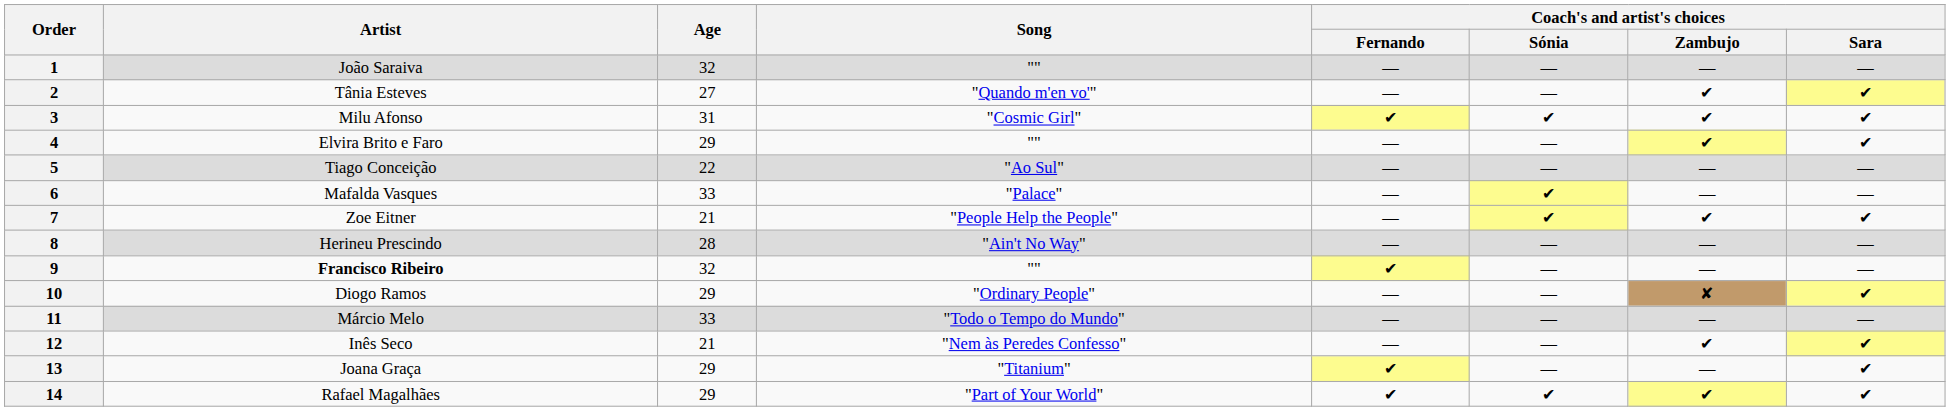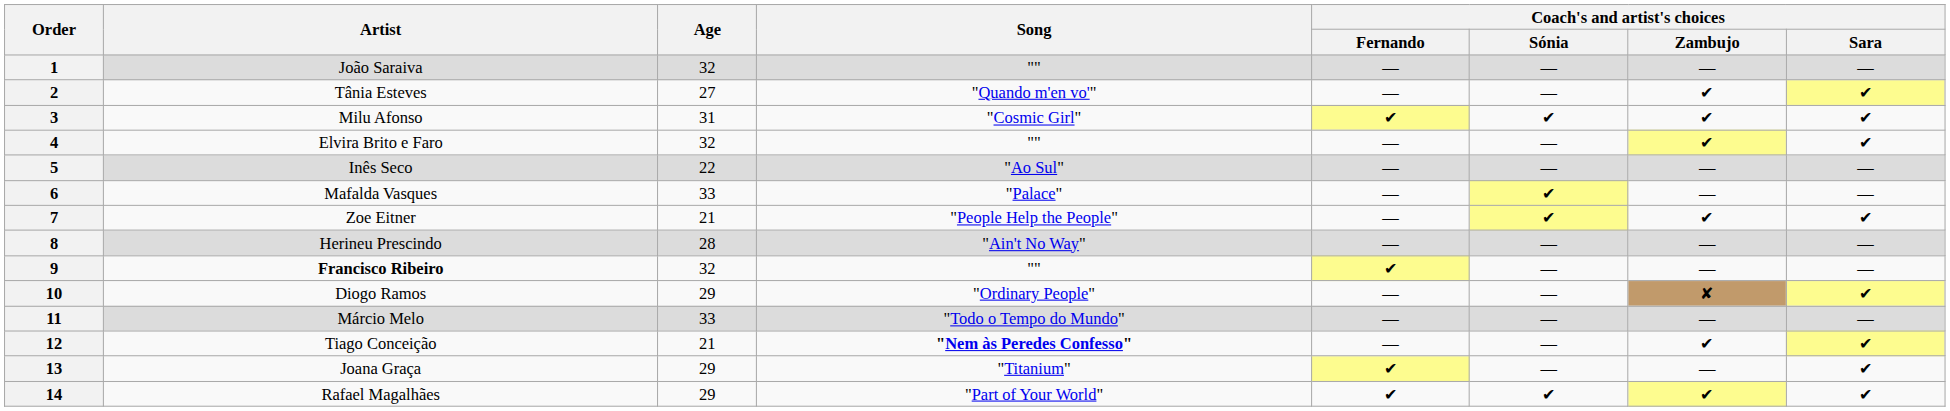 <table class="wikitable" style="text-align:center; line-height:17px; width:95%">
 <tr>
 <th rowspan="2" width="05%">Order</th>
 <th rowspan="2" width="28%">Artist</th>
 <th rowspan="2" width="05%">Age</th>
 <th rowspan="2" width="28%">Song</th>
 <th colspan="4">Coach's and artist's choices</th>
 </tr>
 <tr>
 <th width="08%">Fernando</th>
 <th width="08%">Sónia</th>
 <th width="08%">Zambujo</th>
 <th width="08%">Sara</th>
 </tr>
 <tr style="background:#dcdcdc">
 <th>1</th>
 <td>João Saraiva</td>
 <td>32</td>
 <td>""</td>
 <td>—</td>
 <td>—</td>
 <td>—</td>
 <td>—</td>
 </tr>
 <tr>
 <th>2</th>
 <td>Tânia Esteves</td>
 <td>27</td>
 <td>"<a href='#'>Quando m'en vo'</a>"</td>
 <td>—</td>
 <td>—</td>
 <td>✔</td>
 <td style="background:#fdfc8f">✔</td>
 </tr>
 <tr>
 <th>3</th>
 <td>Milu Afonso</td>
 <td>31</td>
 <td>"<a href='#'>Cosmic Girl</a>"</td>
 <td style="background:#fdfc8f">✔</td>
 <td>✔</td>
 <td>✔</td>
 <td>✔</td>
 </tr>
 <tr>
 <th>4</th>
 <td>Elvira Brito e Faro</td>
-<td>29</td>
+<td>32</td>
 <td>""</td>
 <td>—</td>
 <td>—</td>
 <td style="background:#fdfc8f">✔</td>
 <td>✔</td>
 </tr>
 <tr style="background:#dcdcdc">
 <th>5</th>
-<td>Tiago Conceição</td>
+<td>Inês Seco</td>
 <td>22</td>
 <td>"<a href='#'>Ao Sul</a>"</td>
 <td>—</td>
 <td>—</td>
 <td>—</td>
 <td>—</td>
 </tr>
 <tr>
 <th>6</th>
 <td>Mafalda Vasques</td>
 <td>33</td>
 <td>"<a href='#'>Palace</a>"</td>
 <td>—</td>
 <td style="background:#fdfc8f">✔</td>
 <td>—</td>
 <td>—</td>
 </tr>
 <tr>
 <th>7</th>
 <td>Zoe Eitner</td>
 <td>21</td>
 <td>"<a href='#'>People Help the People</a>"</td>
 <td>—</td>
 <td style="background:#fdfc8f">✔</td>
 <td>✔</td>
 <td>✔</td>
 </tr>
 <tr style="background:#dcdcdc">
 <th>8</th>
 <td>Herineu Prescindo</td>
 <td>28</td>
 <td>"<a href='#'>Ain't No Way</a>"</td>
 <td>—</td>
 <td>—</td>
 <td>—</td>
 <td>—</td>
 </tr>
 <tr>
 <th>9</th>
 <td><strong>Francisco Ribeiro</strong></td>
 <td>32</td>
 <td>""</td>
 <td style="background:#fdfc8f">✔</td>
 <td>—</td>
 <td>—</td>
 <td>—</td>
 </tr>
 <tr>
 <th>10</th>
 <td>Diogo Ramos</td>
 <td>29</td>
 <td>"<a href='#'>Ordinary People</a>"</td>
 <td>—</td>
 <td>—</td>
 <td style="background:#C19A6B">✘</td>
 <td style="background:#fdfc8f">✔</td>
 </tr>
 <tr style="background:#dcdcdc">
 <th>11</th>
 <td>Márcio Melo</td>
 <td>33</td>
 <td>"<a href='#'>Todo o Tempo do Mundo</a>"</td>
 <td>—</td>
 <td>—</td>
 <td>—</td>
 <td>—</td>
 </tr>
 <tr>
 <th>12</th>
-<td>Inês Seco</td>
+<td>Tiago Conceição</td>
 <td>21</td>
-<td>"<a href='#'>Nem às Peredes Confesso</a>"</td>
+<td><strong>"<a href='#'>Nem às Peredes Confesso</a>"</strong></td>
 <td>—</td>
 <td>—</td>
 <td>✔</td>
 <td style="background:#fdfc8f">✔</td>
 </tr>
 <tr>
 <th>13</th>
 <td>Joana Graça</td>
 <td>29</td>
 <td>"<a href='#'>Titanium</a>"</td>
 <td style="background:#fdfc8f">✔</td>
 <td>—</td>
 <td>—</td>
 <td>✔</td>
 </tr>
 <tr>
 <th>14</th>
 <td>Rafael Magalhães</td>
 <td>29</td>
 <td>"<a href='#'>Part of Your World</a>"</td>
 <td>✔</td>
 <td>✔</td>
 <td style="background:#fdfc8f">✔</td>
 <td>✔</td>
 </tr>
 </table>
